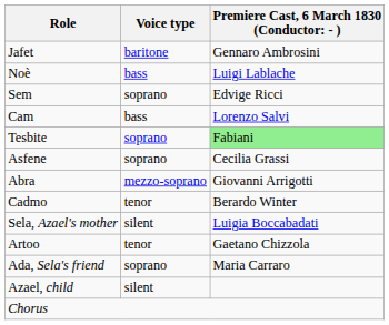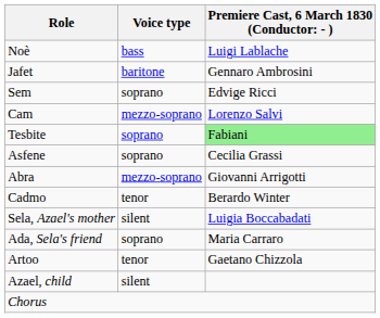 <table class="wikitable">
 <tr>
 <th>Role</th>
 <th>Voice type</th>
 <th>Premiere Cast, 6 March 1830<br>(Conductor: - )</th>
 </tr>
 <tr>
+<td>Noè</td>
+<td><a href='#'>bass</a></td>
+<td><a href='#'>Luigi Lablache</a></td>
+</tr>
+<tr>
 <td>Jafet</td>
 <td><a href='#'>baritone</a></td>
 <td>Gennaro Ambrosini</td>
-</tr>
-<tr>
-<td>Noè</td>
-<td><a href='#'>bass</a></td>
-<td><a href='#'>Luigi Lablache</a></td>
 </tr>
 <tr>
 <td>Sem</td>
 <td>soprano</td>
 <td>Edvige Ricci</td>
 </tr>
 <tr>
 <td>Cam</td>
-<td>bass</td>
+<td><a href='#'>mezzo-soprano</a></td>
 <td><a href='#'>Lorenzo Salvi</a></td>
 </tr>
 <tr>
 <td>Tesbite</td>
 <td><a href='#'>soprano</a></td>
 <td style="background: lightgreen;">Fabiani</td>
 </tr>
 <tr>
 <td>Asfene</td>
 <td>soprano</td>
 <td>Cecilia Grassi</td>
 </tr>
 <tr>
 <td>Abra</td>
 <td><a href='#'>mezzo-soprano</a></td>
 <td>Giovanni Arrigotti</td>
 </tr>
 <tr>
 <td>Cadmo</td>
 <td>tenor</td>
 <td>Berardo Winter</td>
 </tr>
 <tr>
 <td>Sela, <em>Azael's mother</em></td>
 <td>silent</td>
 <td><a href='#'>Luigia Boccabadati</a></td>
 </tr>
 <tr>
+<td>Ada, <em>Sela's friend</em></td>
+<td>soprano</td>
+<td>Maria Carraro</td>
+</tr>
+<tr>
 <td>Artoo</td>
 <td>tenor</td>
 <td>Gaetano Chizzola</td>
-</tr>
-<tr>
-<td>Ada, <em>Sela's friend</em></td>
-<td>soprano</td>
-<td>Maria Carraro</td>
 </tr>
 <tr>
 <td>Azael, <em>child</em></td>
 <td>silent</td>
 <td></td>
 </tr>
 <tr>
 <td colspan="3"><em>Chorus</em></td>
 </tr>
 </table>
